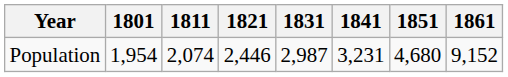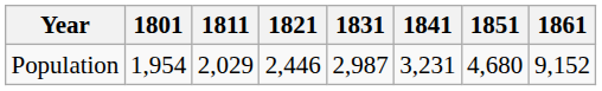 <table class="wikitable">
 <tr>
 <th>Year</th>
 <th>1801</th>
 <th>1811</th>
 <th>1821</th>
 <th>1831</th>
 <th>1841</th>
 <th>1851</th>
 <th>1861</th>
 </tr>
 <tr>
 <td>Population</td>
 <td>1,954</td>
-<td>2,074</td>
+<td>2,029</td>
 <td>2,446</td>
 <td>2,987</td>
 <td>3,231</td>
 <td>4,680</td>
 <td>9,152</td>
 </tr>
 </table>
